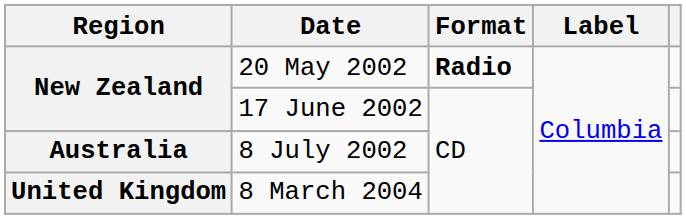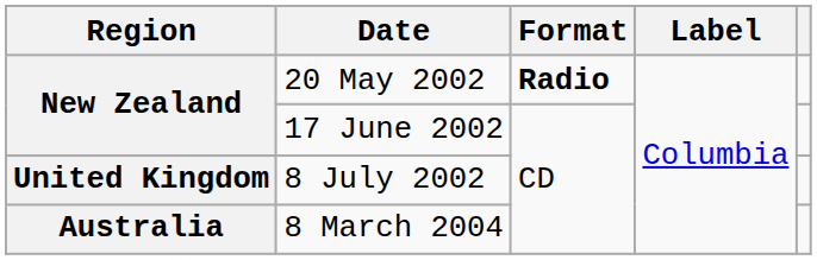 <table class="wikitable plainrowheaders">
 <tr>
 <th scope="col">Region</th>
 <th scope="col">Date</th>
 <th scope="col">Format</th>
 <th scope="col">Label</th>
 <th scope="col"></th>
 </tr>
 <tr>
 <th scope="row" rowspan="2">New Zealand</th>
 <td>20 May 2002</td>
 <td><strong>Radio</strong></td>
 <td rowspan="4"><a href='#'>Columbia</a></td>
 <td></td>
 </tr>
 <tr>
 <td>17 June 2002</td>
 <td rowspan="3">CD</td>
 <td></td>
 </tr>
 <tr>
-<th scope="row">Australia</th>
+<th scope="row">United Kingdom</th>
 <td>8 July 2002</td>
 <td></td>
 </tr>
 <tr>
-<th scope="row">United Kingdom</th>
+<th scope="row">Australia</th>
 <td>8 March 2004</td>
 <td></td>
 </tr>
 </table>
